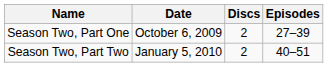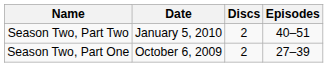 <table class="wikitable" style="text-align:center;">
 <tr>
 <th>Name</th>
 <th>Date</th>
 <th>Discs</th>
 <th>Episodes</th>
 </tr>
 <tr>
+<td>Season Two, Part Two</td>
+<td>January 5, 2010</td>
+<td>2</td>
+<td>40–51</td>
+</tr>
+<tr>
 <td>Season Two, Part One</td>
 <td>October 6, 2009</td>
 <td>2</td>
 <td>27–39</td>
 </tr>
-<tr>
-<td>Season Two, Part Two</td>
-<td>January 5, 2010</td>
-<td>2</td>
-<td>40–51</td>
-</tr>
 </table>
